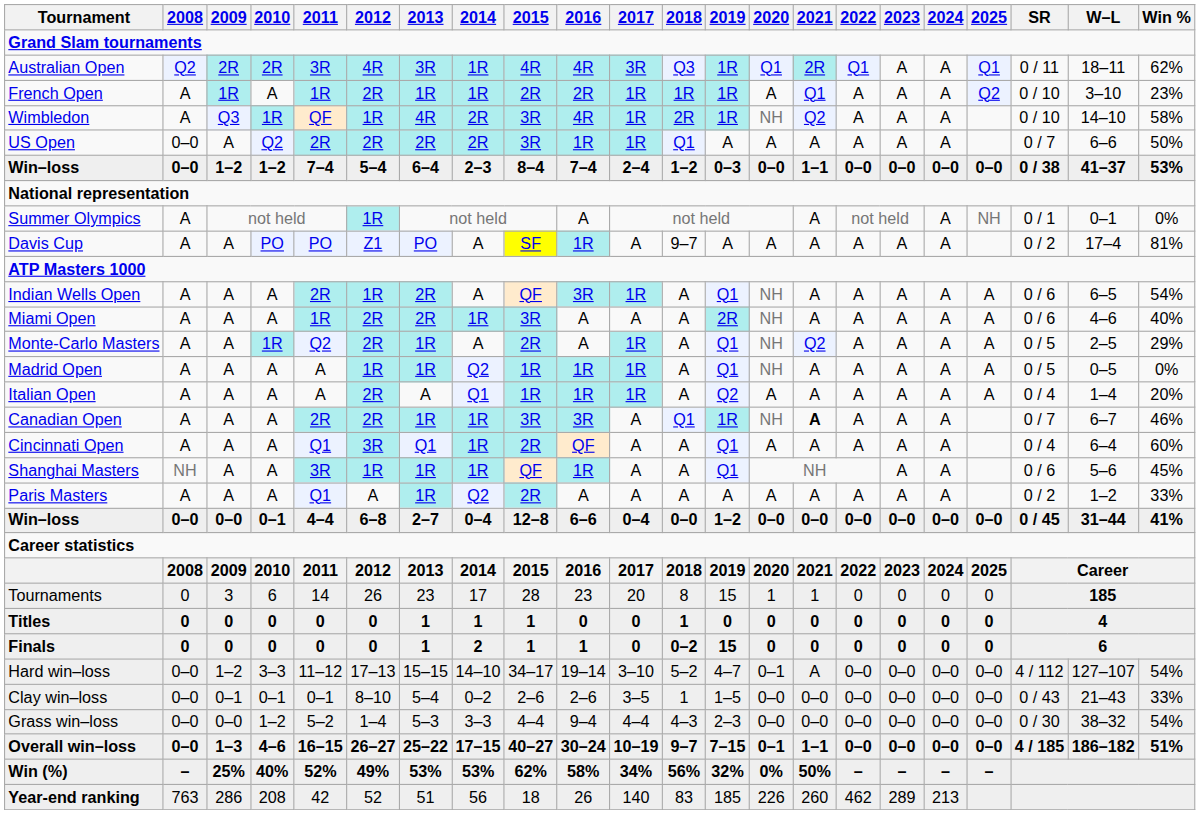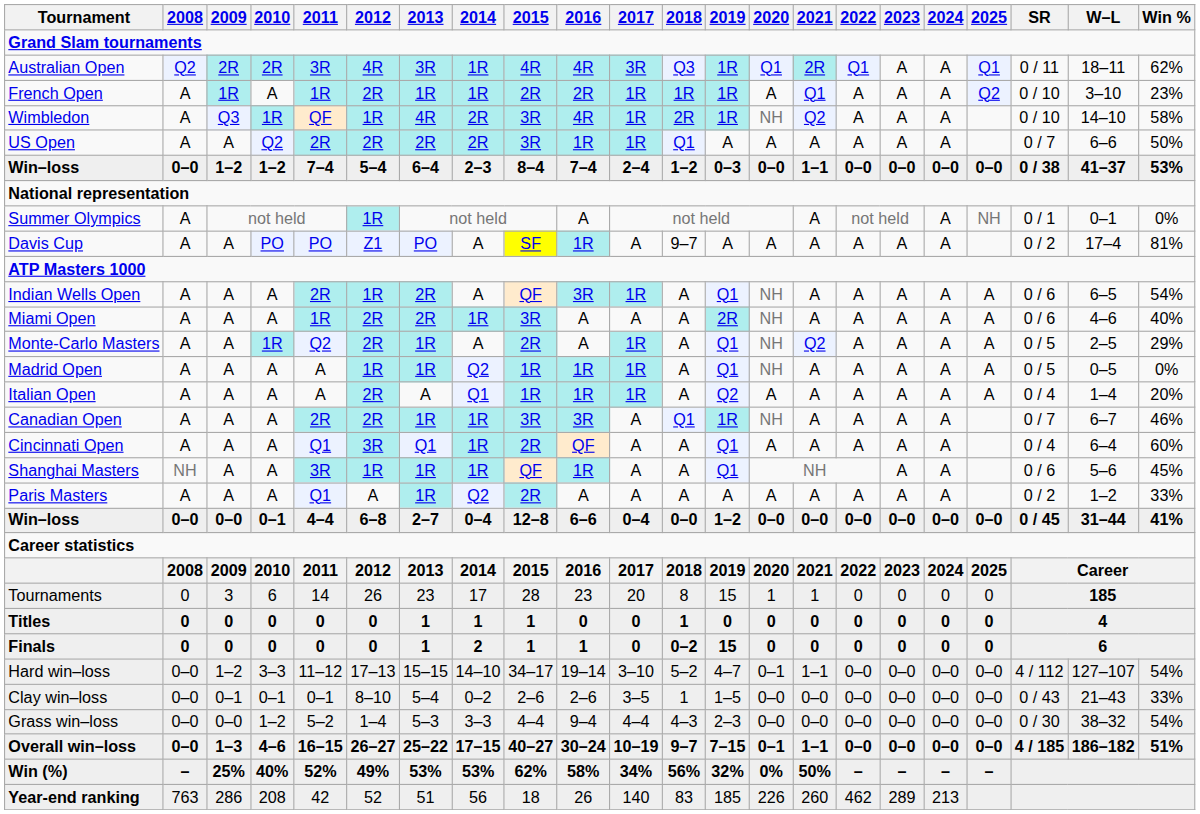 <table class="wikitable nowrap" style=text-align:center;font-size:92%>
 <tr>
 <th>Tournament</th>
 <th><a href='#'>2008</a></th>
 <th><a href='#'>2009</a></th>
 <th><a href='#'>2010</a></th>
 <th><a href='#'>2011</a></th>
 <th><a href='#'>2012</a></th>
 <th><a href='#'>2013</a></th>
 <th><a href='#'>2014</a></th>
 <th><a href='#'>2015</a></th>
 <th><a href='#'>2016</a></th>
 <th><a href='#'>2017</a></th>
 <th><a href='#'>2018</a></th>
 <th><a href='#'>2019</a></th>
 <th><a href='#'>2020</a></th>
 <th><a href='#'>2021</a></th>
 <th><a href='#'>2022</a></th>
 <th><a href='#'>2023</a></th>
 <th><a href='#'>2024</a></th>
 <th><a href='#'>2025</a></th>
 <th>SR</th>
 <th>W–L</th>
 <th>Win %</th>
 </tr>
 <tr>
 <td colspan="22" style="text-align:left;"><strong><a href='#'>Grand Slam tournaments</a></strong></td>
 </tr>
 <tr>
 <td align=left><a href='#'>Australian Open</a></td>
 <td bgcolor=ecf2ff><a href='#'>Q2</a></td>
 <td bgcolor=afeeee><a href='#'>2R</a></td>
 <td bgcolor=afeeee><a href='#'>2R</a></td>
 <td bgcolor=afeeee><a href='#'>3R</a></td>
 <td bgcolor=afeeee><a href='#'>4R</a></td>
 <td bgcolor=afeeee><a href='#'>3R</a></td>
 <td bgcolor=afeeee><a href='#'>1R</a></td>
 <td bgcolor=afeeee><a href='#'>4R</a></td>
 <td bgcolor=afeeee><a href='#'>4R</a></td>
 <td bgcolor=afeeee><a href='#'>3R</a></td>
 <td bgcolor=ecf2ff><a href='#'>Q3</a></td>
 <td bgcolor=afeeee><a href='#'>1R</a></td>
 <td bgcolor=ecf2ff><a href='#'>Q1</a></td>
 <td bgcolor=afeeee><a href='#'>2R</a></td>
 <td bgcolor=ecf2ff><a href='#'>Q1</a></td>
 <td>A</td>
 <td>A</td>
 <td bgcolor=ecf2ff><a href='#'>Q1</a></td>
 <td>0 / 11</td>
 <td>18–11</td>
 <td>62%</td>
 </tr>
 <tr>
 <td align=left><a href='#'>French Open</a></td>
 <td>A</td>
 <td bgcolor=afeeee><a href='#'>1R</a></td>
 <td>A</td>
 <td bgcolor=afeeee><a href='#'>1R</a></td>
 <td bgcolor=afeeee><a href='#'>2R</a></td>
 <td bgcolor=afeeee><a href='#'>1R</a></td>
 <td bgcolor=afeeee><a href='#'>1R</a></td>
 <td bgcolor=afeeee><a href='#'>2R</a></td>
 <td bgcolor=afeeee><a href='#'>2R</a></td>
 <td bgcolor=afeeee><a href='#'>1R</a></td>
 <td bgcolor=afeeee><a href='#'>1R</a></td>
 <td bgcolor=afeeee><a href='#'>1R</a></td>
 <td>A</td>
 <td bgcolor=ecf2ff><a href='#'>Q1</a></td>
 <td>A</td>
 <td>A</td>
 <td>A</td>
 <td bgcolor=ecf2ff><a href='#'>Q2</a></td>
 <td>0 / 10</td>
 <td>3–10</td>
 <td>23%</td>
 </tr>
 <tr>
 <td align=left><a href='#'>Wimbledon</a></td>
 <td>A</td>
 <td bgcolor=ecf2ff><a href='#'>Q3</a></td>
 <td bgcolor=afeeee><a href='#'>1R</a></td>
 <td bgcolor=ffebcd><a href='#'>QF</a></td>
 <td bgcolor=afeeee><a href='#'>1R</a></td>
 <td bgcolor=afeeee><a href='#'>4R</a></td>
 <td bgcolor=afeeee><a href='#'>2R</a></td>
 <td bgcolor=afeeee><a href='#'>3R</a></td>
 <td bgcolor=afeeee><a href='#'>4R</a></td>
 <td bgcolor=afeeee><a href='#'>1R</a></td>
 <td bgcolor=afeeee><a href='#'>2R</a></td>
 <td bgcolor=afeeee><a href='#'>1R</a></td>
 <td style=color:#767676>NH</td>
 <td bgcolor=ecf2ff><a href='#'>Q2</a></td>
 <td>A</td>
 <td>A</td>
 <td>A</td>
 <td></td>
 <td>0 / 10</td>
 <td>14–10</td>
 <td>58%</td>
 </tr>
 <tr>
 <td align=left><a href='#'>US Open</a></td>
-<td>0–0</td>
+<td>A</td>
 <td>A</td>
 <td bgcolor=ecf2ff><a href='#'>Q2</a></td>
 <td bgcolor=afeeee><a href='#'>2R</a></td>
 <td bgcolor=afeeee><a href='#'>2R</a></td>
 <td bgcolor=afeeee><a href='#'>2R</a></td>
 <td bgcolor=afeeee><a href='#'>2R</a></td>
 <td bgcolor=afeeee><a href='#'>3R</a></td>
 <td bgcolor=afeeee><a href='#'>1R</a></td>
 <td bgcolor=afeeee><a href='#'>1R</a></td>
 <td bgcolor=ecf2ff><a href='#'>Q1</a></td>
 <td>A</td>
 <td>A</td>
 <td>A</td>
 <td>A</td>
 <td>A</td>
 <td>A</td>
 <td></td>
 <td>0 / 7</td>
 <td>6–6</td>
 <td>50%</td>
 </tr>
 <tr style="font-weight:bold; background:#efefef;">
 <td style=text-align:left>Win–loss</td>
 <td>0–0</td>
 <td>1–2</td>
 <td>1–2</td>
 <td>7–4</td>
 <td>5–4</td>
 <td>6–4</td>
 <td>2–3</td>
 <td>8–4</td>
 <td>7–4</td>
 <td>2–4</td>
 <td>1–2</td>
 <td>0–3</td>
 <td>0–0</td>
 <td>1–1</td>
 <td>0–0</td>
 <td>0–0</td>
 <td>0–0</td>
 <td>0–0</td>
 <td>0 / 38</td>
 <td>41–37</td>
 <td>53%</td>
 </tr>
 <tr>
 <td colspan="22" style="text-align:left;"><strong>National representation</strong></td>
 </tr>
 <tr>
 <td align=left><a href='#'>Summer Olympics</a></td>
 <td>A</td>
 <td colspan=3 style=color:#767676>not held</td>
 <td bgcolor=afeeee><a href='#'>1R</a></td>
 <td colspan=3 style=color:#767676>not held</td>
 <td>A</td>
 <td colspan=4 style=color:#767676>not held</td>
 <td>A</td>
 <td colspan=2 style=color:#767676>not held</td>
 <td>A</td>
 <td style=color:#767676>NH</td>
 <td>0 / 1</td>
 <td>0–1</td>
 <td>0%</td>
 </tr>
 <tr>
 <td align=left><a href='#'>Davis Cup</a></td>
 <td>A</td>
 <td>A</td>
 <td bgcolor=ecf2ff><a href='#'>PO</a></td>
 <td bgcolor=ecf2ff><a href='#'>PO</a></td>
 <td bgcolor=ecf2ff><a href='#'>Z1</a></td>
 <td bgcolor=ecf2ff><a href='#'>PO</a></td>
 <td>A</td>
 <td bgcolor=yellow><a href='#'>SF</a></td>
 <td bgcolor=afeeee><a href='#'>1R</a></td>
 <td>A</td>
 <td>9–7</td>
 <td>A</td>
 <td>A</td>
 <td>A</td>
 <td>A</td>
 <td>A</td>
 <td>A</td>
 <td></td>
 <td>0 / 2</td>
 <td>17–4</td>
 <td>81%</td>
 </tr>
 <tr>
 <td colspan="22" style="text-align:left;"><strong><a href='#'>ATP Masters 1000</a></strong></td>
 </tr>
 <tr>
 <td align=left><a href='#'>Indian Wells Open</a></td>
 <td>A</td>
 <td>A</td>
 <td>A</td>
 <td bgcolor=afeeee><a href='#'>2R</a></td>
 <td bgcolor=afeeee><a href='#'>1R</a></td>
 <td bgcolor=afeeee><a href='#'>2R</a></td>
 <td>A</td>
 <td bgcolor=ffebcd><a href='#'>QF</a></td>
 <td bgcolor=afeeee><a href='#'>3R</a></td>
 <td bgcolor=afeeee><a href='#'>1R</a></td>
 <td>A</td>
 <td bgcolor=ecf2ff><a href='#'>Q1</a></td>
 <td style=color:#767676>NH</td>
 <td>A</td>
 <td>A</td>
 <td>A</td>
 <td>A</td>
 <td>A</td>
 <td>0 / 6</td>
 <td>6–5</td>
 <td>54%</td>
 </tr>
 <tr>
 <td align=left><a href='#'>Miami Open</a></td>
 <td>A</td>
 <td>A</td>
 <td>A</td>
 <td bgcolor=afeeee><a href='#'>1R</a></td>
 <td bgcolor=afeeee><a href='#'>2R</a></td>
 <td bgcolor=afeeee><a href='#'>2R</a></td>
 <td bgcolor=afeeee><a href='#'>1R</a></td>
 <td bgcolor=afeeee><a href='#'>3R</a></td>
 <td>A</td>
 <td>A</td>
 <td>A</td>
 <td bgcolor=afeeee><a href='#'>2R</a></td>
 <td style=color:#767676>NH</td>
 <td>A</td>
 <td>A</td>
 <td>A</td>
 <td>A</td>
 <td>A</td>
 <td>0 / 6</td>
 <td>4–6</td>
 <td>40%</td>
 </tr>
 <tr>
 <td align=left><a href='#'>Monte-Carlo Masters</a></td>
 <td>A</td>
 <td>A</td>
 <td bgcolor=afeeee><a href='#'>1R</a></td>
 <td bgcolor=ecf2ff><a href='#'>Q2</a></td>
 <td bgcolor=afeeee><a href='#'>2R</a></td>
 <td bgcolor=afeeee><a href='#'>1R</a></td>
 <td>A</td>
 <td bgcolor=afeeee><a href='#'>2R</a></td>
 <td>A</td>
 <td bgcolor=afeeee><a href='#'>1R</a></td>
 <td>A</td>
 <td bgcolor=ecf2ff><a href='#'>Q1</a></td>
 <td style=color:#767676>NH</td>
 <td bgcolor=ecf2ff><a href='#'>Q2</a></td>
 <td>A</td>
 <td>A</td>
 <td>A</td>
 <td>A</td>
 <td>0 / 5</td>
 <td>2–5</td>
 <td>29%</td>
 </tr>
 <tr>
 <td align=left><a href='#'>Madrid Open</a></td>
 <td>A</td>
 <td>A</td>
 <td>A</td>
 <td>A</td>
 <td bgcolor=afeeee><a href='#'>1R</a></td>
 <td bgcolor=afeeee><a href='#'>1R</a></td>
 <td bgcolor=ecf2ff><a href='#'>Q2</a></td>
 <td bgcolor=afeeee><a href='#'>1R</a></td>
 <td bgcolor=afeeee><a href='#'>1R</a></td>
 <td bgcolor=afeeee><a href='#'>1R</a></td>
 <td>A</td>
 <td bgcolor=ecf2ff><a href='#'>Q1</a></td>
 <td style=color:#767676>NH</td>
 <td>A</td>
 <td>A</td>
 <td>A</td>
 <td>A</td>
 <td>A</td>
 <td>0 / 5</td>
 <td>0–5</td>
 <td>0%</td>
 </tr>
 <tr>
 <td align=left><a href='#'>Italian Open</a></td>
 <td>A</td>
 <td>A</td>
 <td>A</td>
 <td>A</td>
 <td bgcolor=afeeee><a href='#'>2R</a></td>
 <td>A</td>
 <td bgcolor=ecf2ff><a href='#'>Q1</a></td>
 <td bgcolor=afeeee><a href='#'>1R</a></td>
 <td bgcolor=afeeee><a href='#'>1R</a></td>
 <td bgcolor=afeeee><a href='#'>1R</a></td>
 <td>A</td>
 <td bgcolor=ecf2ff><a href='#'>Q2</a></td>
 <td>A</td>
 <td>A</td>
 <td>A</td>
 <td>A</td>
 <td>A</td>
 <td>A</td>
 <td>0 / 4</td>
 <td>1–4</td>
 <td>20%</td>
 </tr>
 <tr>
 <td align=left><a href='#'>Canadian Open</a></td>
 <td>A</td>
 <td>A</td>
 <td>A</td>
 <td bgcolor=afeeee><a href='#'>2R</a></td>
 <td bgcolor=afeeee><a href='#'>2R</a></td>
 <td bgcolor=afeeee><a href='#'>1R</a></td>
 <td bgcolor=afeeee><a href='#'>1R</a></td>
 <td bgcolor=afeeee><a href='#'>3R</a></td>
 <td bgcolor=afeeee><a href='#'>3R</a></td>
 <td>A</td>
 <td bgcolor=ecf2ff><a href='#'>Q1</a></td>
 <td bgcolor=afeeee><a href='#'>1R</a></td>
 <td style=color:#767676>NH</td>
-<td><strong>A</strong></td>
+<td>A</td>
 <td>A</td>
 <td>A</td>
 <td>A</td>
 <td></td>
 <td>0 / 7</td>
 <td>6–7</td>
 <td>46%</td>
 </tr>
 <tr>
 <td align=left><a href='#'>Cincinnati Open</a></td>
 <td>A</td>
 <td>A</td>
 <td>A</td>
 <td bgcolor=ecf2ff><a href='#'>Q1</a></td>
 <td bgcolor=afeeee><a href='#'>3R</a></td>
 <td bgcolor=ecf2ff><a href='#'>Q1</a></td>
 <td bgcolor=afeeee><a href='#'>1R</a></td>
 <td bgcolor=afeeee><a href='#'>2R</a></td>
 <td bgcolor=ffebcd><a href='#'>QF</a></td>
 <td>A</td>
 <td>A</td>
 <td bgcolor=ecf2ff><a href='#'>Q1</a></td>
 <td>A</td>
 <td>A</td>
 <td>A</td>
 <td>A</td>
 <td>A</td>
 <td></td>
 <td>0 / 4</td>
 <td>6–4</td>
 <td>60%</td>
 </tr>
 <tr>
 <td align=left><a href='#'>Shanghai Masters</a></td>
 <td style=color:#767676>NH</td>
 <td>A</td>
 <td>A</td>
 <td bgcolor=afeeee><a href='#'>3R</a></td>
 <td bgcolor=afeeee><a href='#'>1R</a></td>
 <td bgcolor=afeeee><a href='#'>1R</a></td>
 <td bgcolor=afeeee><a href='#'>1R</a></td>
 <td bgcolor=ffebcd><a href='#'>QF</a></td>
 <td bgcolor=afeeee><a href='#'>1R</a></td>
 <td>A</td>
 <td>A</td>
 <td bgcolor=ecf2ff><a href='#'>Q1</a></td>
 <td colspan=3 style=color:#767676>NH</td>
 <td>A</td>
 <td>A</td>
 <td></td>
 <td>0 / 6</td>
 <td>5–6</td>
 <td>45%</td>
 </tr>
 <tr>
 <td align=left><a href='#'>Paris Masters</a></td>
 <td>A</td>
 <td>A</td>
 <td>A</td>
 <td bgcolor=ecf2ff><a href='#'>Q1</a></td>
 <td>A</td>
 <td bgcolor=afeeee><a href='#'>1R</a></td>
 <td bgcolor=ecf2ff><a href='#'>Q2</a></td>
 <td bgcolor=afeeee><a href='#'>2R</a></td>
 <td>A</td>
 <td>A</td>
 <td>A</td>
 <td>A</td>
 <td>A</td>
 <td>A</td>
 <td>A</td>
 <td>A</td>
 <td>A</td>
 <td></td>
 <td>0 / 2</td>
 <td>1–2</td>
 <td>33%</td>
 </tr>
 <tr style="font-weight:bold; background:#efefef;">
 <td style=text-align:left>Win–loss</td>
 <td>0–0</td>
 <td>0–0</td>
 <td>0–1</td>
 <td>4–4</td>
 <td>6–8</td>
 <td>2–7</td>
 <td>0–4</td>
 <td>12–8</td>
 <td>6–6</td>
 <td>0–4</td>
 <td>0–0</td>
 <td>1–2</td>
 <td>0–0</td>
 <td>0–0</td>
 <td>0–0</td>
 <td>0–0</td>
 <td>0–0</td>
 <td>0–0</td>
 <td>0 / 45</td>
 <td>31–44</td>
 <td>41%</td>
 </tr>
 <tr>
 <td colspan="22" style="text-align:left;"><strong>Career statistics</strong></td>
 </tr>
 <tr>
 <th></th>
 <th>2008</th>
 <th>2009</th>
 <th>2010</th>
 <th>2011</th>
 <th>2012</th>
 <th>2013</th>
 <th>2014</th>
 <th>2015</th>
 <th>2016</th>
 <th>2017</th>
 <th>2018</th>
 <th>2019</th>
 <th>2020</th>
 <th>2021</th>
 <th>2022</th>
 <th>2023</th>
 <th>2024</th>
 <th>2025</th>
 <th colspan="3">Career</th>
 </tr>
 <tr bgcolor=efefef>
 <td align=left>Tournaments</td>
 <td>0</td>
 <td>3</td>
 <td>6</td>
 <td>14</td>
 <td>26</td>
 <td>23</td>
 <td>17</td>
 <td>28</td>
 <td>23</td>
 <td>20</td>
 <td>8</td>
 <td>15</td>
 <td>1</td>
 <td>1</td>
 <td>0</td>
 <td>0</td>
 <td>0</td>
 <td>0</td>
 <td colspan="3"><strong>185</strong></td>
 </tr>
 <tr style="font-weight:bold; background:#efefef;">
 <td style=text-align:left>Titles</td>
 <td>0</td>
 <td>0</td>
 <td>0</td>
 <td>0</td>
 <td>0</td>
 <td>1</td>
 <td>1</td>
 <td>1</td>
 <td>0</td>
 <td>0</td>
 <td>1</td>
 <td>0</td>
 <td>0</td>
 <td>0</td>
 <td>0</td>
 <td>0</td>
 <td>0</td>
 <td>0</td>
 <td colspan="3">4</td>
 </tr>
 <tr style="font-weight:bold; background:#efefef;">
 <td style=text-align:left>Finals</td>
 <td>0</td>
 <td>0</td>
 <td>0</td>
 <td>0</td>
 <td>0</td>
 <td>1</td>
 <td>2</td>
 <td>1</td>
 <td>1</td>
 <td>0</td>
 <td>0–2</td>
 <td>15</td>
 <td>0</td>
 <td>0</td>
 <td>0</td>
 <td>0</td>
 <td>0</td>
 <td>0</td>
 <td colspan="3">6</td>
 </tr>
 <tr bgcolor=efefef>
 <td align=left>Hard win–loss</td>
 <td>0–0</td>
 <td>1–2</td>
 <td>3–3</td>
 <td>11–12</td>
 <td>17–13</td>
 <td>15–15</td>
 <td>14–10</td>
 <td>34–17</td>
 <td>19–14</td>
 <td>3–10</td>
 <td>5–2</td>
 <td>4–7</td>
 <td>0–1</td>
-<td>A</td>
+<td>1–1</td>
 <td>0–0</td>
 <td>0–0</td>
 <td>0–0</td>
 <td>0–0</td>
 <td>4 / 112</td>
 <td>127–107</td>
 <td>54%</td>
 </tr>
 <tr bgcolor=efefef>
 <td align=left>Clay win–loss</td>
 <td>0–0</td>
 <td>0–1</td>
 <td>0–1</td>
 <td>0–1</td>
 <td>8–10</td>
 <td>5–4</td>
 <td>0–2</td>
 <td>2–6</td>
 <td>2–6</td>
 <td>3–5</td>
 <td>1</td>
 <td>1–5</td>
 <td>0–0</td>
 <td>0–0</td>
 <td>0–0</td>
 <td>0–0</td>
 <td>0–0</td>
 <td>0–0</td>
 <td>0 / 43</td>
 <td>21–43</td>
 <td>33%</td>
 </tr>
 <tr bgcolor=efefef>
 <td align=left>Grass win–loss</td>
 <td>0–0</td>
 <td>0–0</td>
 <td>1–2</td>
 <td>5–2</td>
 <td>1–4</td>
 <td>5–3</td>
 <td>3–3</td>
 <td>4–4</td>
 <td>9–4</td>
 <td>4–4</td>
 <td>4–3</td>
 <td>2–3</td>
 <td>0–0</td>
 <td>0–0</td>
 <td>0–0</td>
 <td>0–0</td>
 <td>0–0</td>
 <td>0–0</td>
 <td>0 / 30</td>
 <td>38–32</td>
 <td>54%</td>
 </tr>
 <tr style="font-weight:bold; background:#efefef;">
 <td style=text-align:left>Overall win–loss</td>
 <td>0–0</td>
 <td>1–3</td>
 <td>4–6</td>
 <td>16–15</td>
 <td>26–27</td>
 <td>25–22</td>
 <td>17–15</td>
 <td>40–27</td>
 <td>30–24</td>
 <td>10–19</td>
 <td>9–7</td>
 <td>7–15</td>
 <td>0–1</td>
 <td>1–1</td>
 <td>0–0</td>
 <td>0–0</td>
 <td>0–0</td>
 <td>0–0</td>
 <td>4 / 185</td>
 <td>186–182</td>
 <td>51%</td>
 </tr>
 <tr style="font-weight:bold; background:#efefef;">
 <td style=text-align:left>Win (%)</td>
 <td>–</td>
 <td>25%</td>
 <td>40%</td>
 <td>52%</td>
 <td>49%</td>
 <td>53%</td>
 <td>53%</td>
 <td>62%</td>
 <td>58%</td>
 <td>34%</td>
 <td>56%</td>
 <td>32%</td>
 <td>0%</td>
 <td>50%</td>
 <td>–</td>
 <td>–</td>
 <td>–</td>
 <td>–</td>
 <td colspan="3"></td>
 </tr>
 <tr bgcolor=efefef>
 <td align=left><strong>Year-end ranking</strong></td>
 <td>763</td>
 <td>286</td>
 <td>208</td>
 <td>42</td>
 <td>52</td>
 <td>51</td>
 <td>56</td>
 <td>18</td>
 <td>26</td>
 <td>140</td>
 <td>83</td>
 <td>185</td>
 <td>226</td>
 <td>260</td>
 <td>462</td>
 <td>289</td>
 <td>213</td>
 <td></td>
 <td colspan="3"></td>
 </tr>
 </table>
